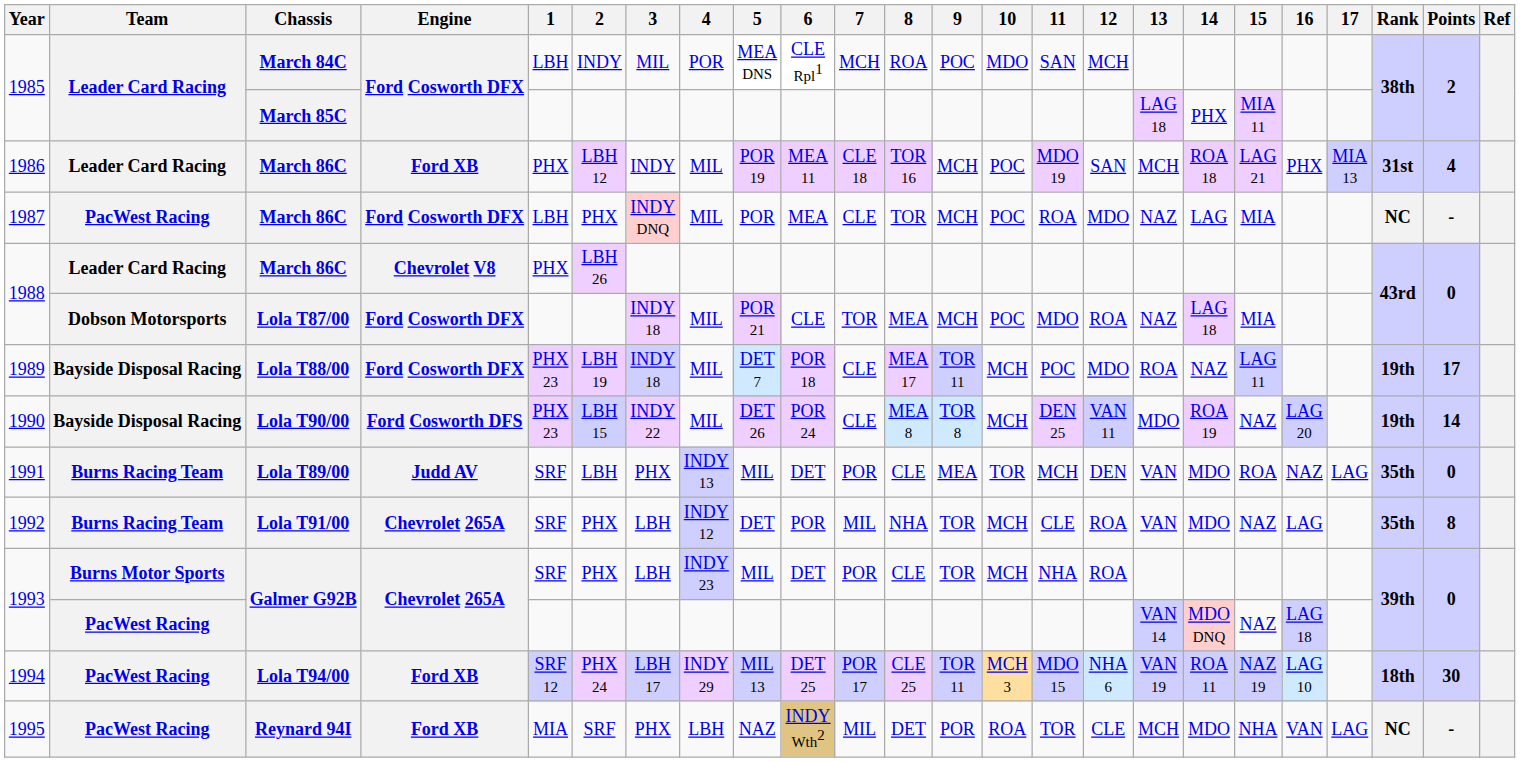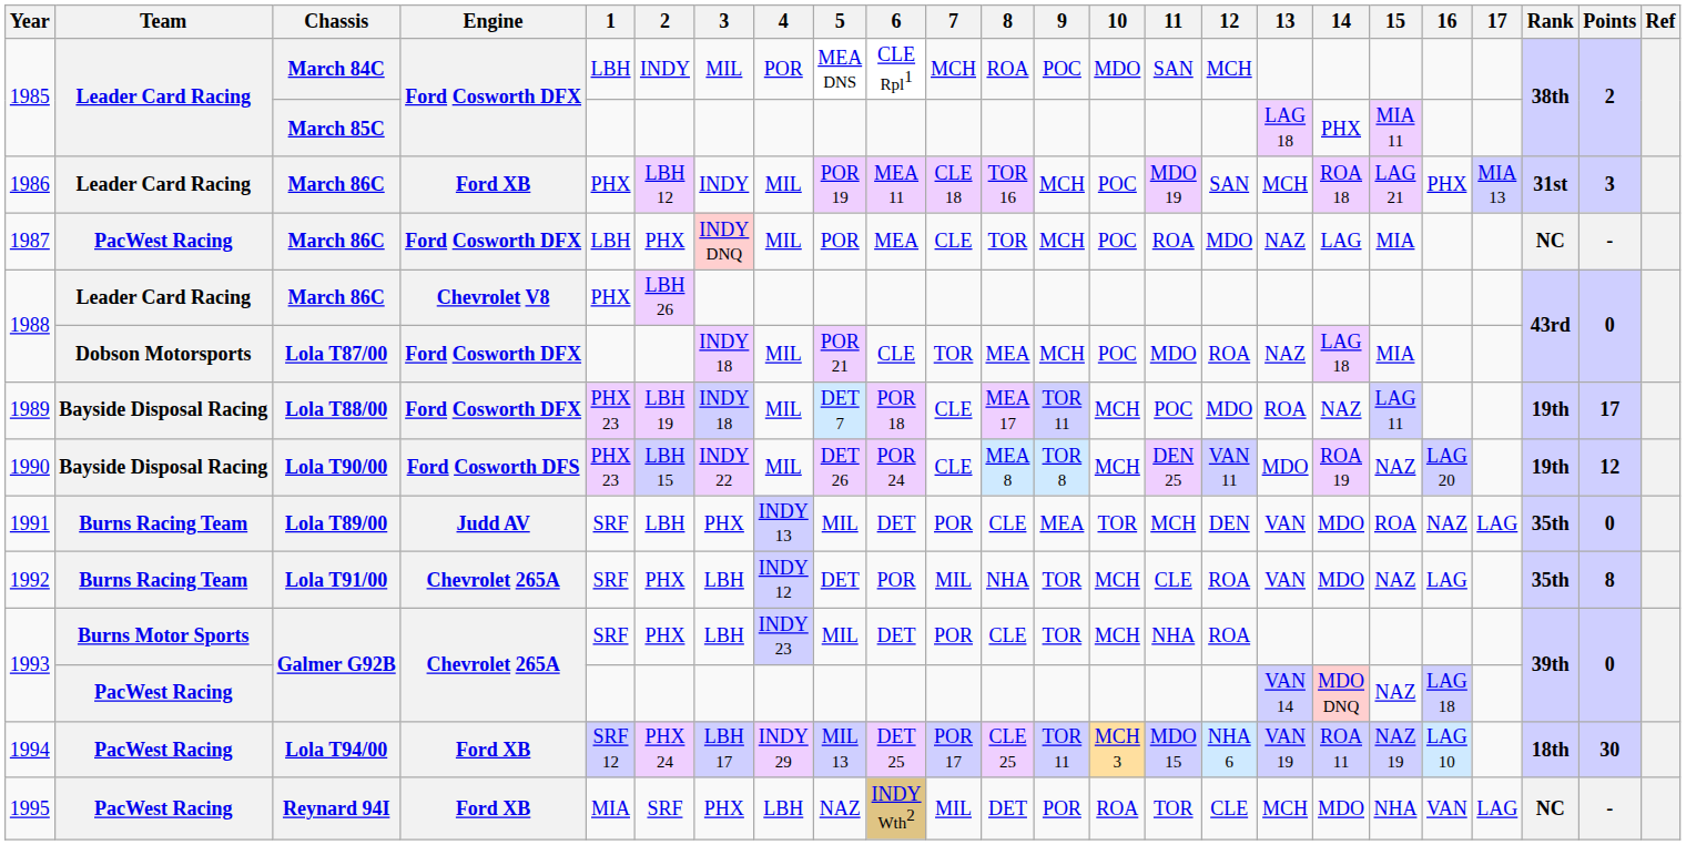 <table class="wikitable" style="text-align:center; font-size:90%">
 <tr>
 <th>Year</th>
 <th>Team</th>
 <th>Chassis</th>
 <th>Engine</th>
 <th>1</th>
 <th>2</th>
 <th>3</th>
 <th>4</th>
 <th>5</th>
 <th>6</th>
 <th>7</th>
 <th>8</th>
 <th>9</th>
 <th>10</th>
 <th>11</th>
 <th>12</th>
 <th>13</th>
 <th>14</th>
 <th>15</th>
 <th>16</th>
 <th>17</th>
 <th>Rank</th>
 <th>Points</th>
 <th>Ref</th>
 </tr>
 <tr>
 <td rowspan=2><a href='#'>1985</a></td>
 <th rowspan=2><a href='#'>Leader Card Racing</a></th>
 <th><a href='#'>March 84C</a></th>
 <th rowspan=2><a href='#'>Ford</a> <a href='#'>Cosworth DFX</a></th>
 <td><a href='#'>LBH</a><br><small></small></td>
 <td><a href='#'>INDY</a><br><small></small></td>
 <td><a href='#'>MIL</a><br><small></small></td>
 <td><a href='#'>POR</a><br><small></small></td>
 <td style="background:#FFFFFF;"><a href='#'>MEA</a><br><small>DNS</small></td>
 <td style="background:#FFFFFF;"><a href='#'>CLE</a><br><small>Rpl</small><sup>1</sup></td>
 <td><a href='#'>MCH</a><br><small></small></td>
 <td><a href='#'>ROA</a><br><small></small></td>
 <td><a href='#'>POC</a><br><small></small></td>
 <td><a href='#'>MDO</a><br><small></small></td>
 <td><a href='#'>SAN</a><br><small></small></td>
 <td><a href='#'>MCH</a><br><small></small></td>
 <td></td>
 <td></td>
 <td></td>
 <td></td>
 <td></td>
 <td rowspan=2 style="background:#CFCFFF;"><strong>38th</strong></td>
 <td rowspan=2 style="background:#CFCFFF;"><strong>2</strong></td>
 <th rowspan=2></th>
 </tr>
 <tr>
 <th><a href='#'>March 85C</a></th>
 <td></td>
 <td></td>
 <td></td>
 <td></td>
 <td></td>
 <td></td>
 <td></td>
 <td></td>
 <td></td>
 <td></td>
 <td></td>
 <td></td>
 <td style="background:#EFCFFF;"><a href='#'>LAG</a><br><small>18</small></td>
 <td><a href='#'>PHX</a><br><small></small></td>
 <td style="background:#EFCFFF;"><a href='#'>MIA</a><br><small>11</small></td>
 <td></td>
 <td></td>
 </tr>
 <tr>
 <td><a href='#'>1986</a></td>
 <th>Leader Card Racing</th>
 <th><a href='#'>March 86C</a></th>
 <th><a href='#'>Ford XB</a></th>
 <td><a href='#'>PHX</a><br><small></small></td>
 <td style="background:#EFCFFF;"><a href='#'>LBH</a><br><small>12</small></td>
 <td><a href='#'>INDY</a><br><small></small></td>
 <td><a href='#'>MIL</a><br><small></small></td>
 <td style="background:#EFCFFF;"><a href='#'>POR</a><br><small>19</small></td>
 <td style="background:#EFCFFF;"><a href='#'>MEA</a><br><small>11</small></td>
 <td style="background:#EFCFFF;"><a href='#'>CLE</a><br><small>18</small></td>
 <td style="background:#EFCFFF;"><a href='#'>TOR</a><br><small>16</small></td>
 <td><a href='#'>MCH</a><br><small></small></td>
 <td><a href='#'>POC</a><br><small></small></td>
 <td style="background:#EFCFFF;"><a href='#'>MDO</a><br><small>19</small></td>
 <td><a href='#'>SAN</a><br><small></small></td>
 <td><a href='#'>MCH</a><br><small></small></td>
 <td style="background:#EFCFFF;"><a href='#'>ROA</a><br><small>18</small></td>
 <td style="background:#EFCFFF;"><a href='#'>LAG</a><br><small>21</small></td>
 <td><a href='#'>PHX</a><br><small></small></td>
 <td style="background:#CFCFFF;"><a href='#'>MIA</a><br><small>13</small></td>
 <td style="background:#CFCFFF;"><strong>31st</strong></td>
-<td style="background:#CFCFFF;"><strong>4</strong></td>
+<td style="background:#CFCFFF;"><strong>3</strong></td>
 <th></th>
 </tr>
 <tr>
 <td><a href='#'>1987</a></td>
 <th><a href='#'>PacWest Racing</a></th>
 <th><a href='#'>March 86C</a></th>
 <th><a href='#'>Ford</a> <a href='#'>Cosworth DFX</a></th>
 <td><a href='#'>LBH</a><br><small></small></td>
 <td><a href='#'>PHX</a><br><small></small></td>
 <td style="background:#FFCFCF;"><a href='#'>INDY</a><br><small>DNQ</small></td>
 <td><a href='#'>MIL</a><br><small></small></td>
 <td><a href='#'>POR</a><br><small></small></td>
 <td><a href='#'>MEA</a><br><small></small></td>
 <td><a href='#'>CLE</a><br><small></small></td>
 <td><a href='#'>TOR</a><br><small></small></td>
 <td><a href='#'>MCH</a><br><small></small></td>
 <td><a href='#'>POC</a><br><small></small></td>
 <td><a href='#'>ROA</a><br><small></small></td>
 <td><a href='#'>MDO</a><br><small></small></td>
 <td><a href='#'>NAZ</a><br><small></small></td>
 <td><a href='#'>LAG</a><br><small></small></td>
 <td><a href='#'>MIA</a><br><small></small></td>
 <td></td>
 <td></td>
 <th>NC</th>
 <th>-</th>
 <th></th>
 </tr>
 <tr>
 <td rowspan=2><a href='#'>1988</a></td>
 <th>Leader Card Racing</th>
 <th><a href='#'>March 86C</a></th>
 <th><a href='#'>Chevrolet</a> <a href='#'>V8</a></th>
 <td><a href='#'>PHX</a><br><small></small></td>
 <td style="background:#EFCFFF;"><a href='#'>LBH</a><br><small>26</small></td>
 <td></td>
 <td></td>
 <td></td>
 <td></td>
 <td></td>
 <td></td>
 <td></td>
 <td></td>
 <td></td>
 <td></td>
 <td></td>
 <td></td>
 <td></td>
 <td></td>
 <td></td>
 <td rowspan=2 style="background:#CFCFFF;"><strong>43rd</strong></td>
 <td rowspan=2 style="background:#CFCFFF;"><strong>0</strong></td>
 <th rowspan=2></th>
 </tr>
 <tr>
 <th>Dobson Motorsports</th>
 <th><a href='#'>Lola T87/00</a></th>
 <th><a href='#'>Ford</a> <a href='#'>Cosworth DFX</a></th>
 <td></td>
 <td></td>
 <td style="background:#EFCFFF;"><a href='#'>INDY</a><br><small>18</small></td>
 <td><a href='#'>MIL</a><br><small></small></td>
 <td style="background:#EFCFFF;"><a href='#'>POR</a><br><small>21</small></td>
 <td><a href='#'>CLE</a><br><small></small></td>
 <td><a href='#'>TOR</a><br><small></small></td>
 <td><a href='#'>MEA</a><br><small></small></td>
 <td><a href='#'>MCH</a><br><small></small></td>
 <td><a href='#'>POC</a><br><small></small></td>
 <td><a href='#'>MDO</a><br><small></small></td>
 <td><a href='#'>ROA</a><br><small></small></td>
 <td><a href='#'>NAZ</a><br><small></small></td>
 <td style="background:#EFCFFF;"><a href='#'>LAG</a><br><small>18</small></td>
 <td><a href='#'>MIA</a><br><small></small></td>
 <td></td>
 <td></td>
 </tr>
 <tr>
 <td><a href='#'>1989</a></td>
 <th>Bayside Disposal Racing</th>
 <th><a href='#'>Lola T88/00</a></th>
 <th><a href='#'>Ford</a> <a href='#'>Cosworth DFX</a></th>
 <td style="background:#EFCFFF;"><a href='#'>PHX</a><br><small>23</small></td>
 <td style="background:#EFCFFF;"><a href='#'>LBH</a><br><small>19</small></td>
 <td style="background:#CFCFFF;"><a href='#'>INDY</a><br><small>18</small></td>
 <td><a href='#'>MIL</a><br><small></small></td>
 <td style="background:#CFEAFF;"><a href='#'>DET</a><br><small>7</small></td>
 <td style="background:#EFCFFF;"><a href='#'>POR</a><br><small>18</small></td>
 <td><a href='#'>CLE</a><br><small></small></td>
 <td style="background:#EFCFFF;"><a href='#'>MEA</a><br><small>17</small></td>
 <td style="background:#CFCFFF;"><a href='#'>TOR</a><br><small>11</small></td>
 <td><a href='#'>MCH</a><br><small></small></td>
 <td><a href='#'>POC</a><br><small></small></td>
 <td><a href='#'>MDO</a><br><small></small></td>
 <td><a href='#'>ROA</a><br><small></small></td>
 <td><a href='#'>NAZ</a><br><small></small></td>
 <td style="background:#CFCFFF;"><a href='#'>LAG</a><br><small>11</small></td>
 <td></td>
 <td></td>
 <td style="background:#CFCFFF;"><strong>19th</strong></td>
 <td style="background:#CFCFFF;"><strong>17</strong></td>
 <th></th>
 </tr>
 <tr>
 <td><a href='#'>1990</a></td>
 <th>Bayside Disposal Racing</th>
 <th><a href='#'>Lola T90/00</a></th>
 <th><a href='#'>Ford</a> <a href='#'>Cosworth DFS</a></th>
 <td style="background:#EFCFFF;"><a href='#'>PHX</a><br><small>23</small></td>
 <td style="background:#CFCFFF;"><a href='#'>LBH</a><br><small>15</small></td>
 <td style="background:#EFCFFF;"><a href='#'>INDY</a><br><small>22</small></td>
 <td><a href='#'>MIL</a><br><small></small></td>
 <td style="background:#EFCFFF;"><a href='#'>DET</a><br><small>26</small></td>
 <td style="background:#EFCFFF;"><a href='#'>POR</a><br><small>24</small></td>
 <td><a href='#'>CLE</a><br><small></small></td>
 <td style="background:#CFEAFF;"><a href='#'>MEA</a><br><small>8</small></td>
 <td style="background:#CFEAFF;"><a href='#'>TOR</a><br><small>8</small></td>
 <td><a href='#'>MCH</a><br><small></small></td>
 <td style="background:#EFCFFF;"><a href='#'>DEN</a><br><small>25</small></td>
 <td style="background:#CFCFFF;"><a href='#'>VAN</a><br><small>11</small></td>
 <td><a href='#'>MDO</a><br><small></small></td>
 <td style="background:#EFCFFF;"><a href='#'>ROA</a><br><small>19</small></td>
 <td><a href='#'>NAZ</a><br><small></small></td>
 <td style="background:#CFCFFF;"><a href='#'>LAG</a><br><small>20</small></td>
 <td></td>
 <td style="background:#CFCFFF;"><strong>19th</strong></td>
-<td style="background:#CFCFFF;"><strong>14</strong></td>
+<td style="background:#CFCFFF;"><strong>12</strong></td>
 <th></th>
 </tr>
 <tr>
 <td><a href='#'>1991</a></td>
 <th><a href='#'>Burns Racing Team</a></th>
 <th><a href='#'>Lola T89/00</a></th>
 <th><a href='#'>Judd AV</a></th>
 <td><a href='#'>SRF</a><br><small></small></td>
 <td><a href='#'>LBH</a><br><small></small></td>
 <td><a href='#'>PHX</a><br><small></small></td>
 <td style="background:#CFCFFF;"><a href='#'>INDY</a><br><small>13</small></td>
 <td><a href='#'>MIL</a><br><small></small></td>
 <td><a href='#'>DET</a><br><small></small></td>
 <td><a href='#'>POR</a><br><small></small></td>
 <td><a href='#'>CLE</a><br><small></small></td>
 <td><a href='#'>MEA</a><br><small></small></td>
 <td><a href='#'>TOR</a><br><small></small></td>
 <td><a href='#'>MCH</a><br><small></small></td>
 <td><a href='#'>DEN</a><br><small></small></td>
 <td><a href='#'>VAN</a><br><small></small></td>
 <td><a href='#'>MDO</a><br><small></small></td>
 <td><a href='#'>ROA</a><br><small></small></td>
 <td><a href='#'>NAZ</a><br><small></small></td>
 <td><a href='#'>LAG</a><br><small></small></td>
 <td style="background:#CFCFFF;"><strong>35th</strong></td>
 <td style="background:#CFCFFF;"><strong>0</strong></td>
 <th></th>
 </tr>
 <tr>
 <td><a href='#'>1992</a></td>
 <th><a href='#'>Burns Racing Team</a></th>
 <th><a href='#'>Lola T91/00</a></th>
 <th><a href='#'>Chevrolet</a> <a href='#'>265A</a></th>
 <td><a href='#'>SRF</a><br><small></small></td>
 <td><a href='#'>PHX</a><br><small></small></td>
 <td><a href='#'>LBH</a><br><small></small></td>
 <td style="background:#CFCFFF;"><a href='#'>INDY</a><br><small>12</small></td>
 <td><a href='#'>DET</a><br><small></small></td>
 <td><a href='#'>POR</a><br><small></small></td>
 <td><a href='#'>MIL</a><br><small></small></td>
 <td><a href='#'>NHA</a><br><small></small></td>
 <td><a href='#'>TOR</a><br><small></small></td>
 <td><a href='#'>MCH</a><br><small></small></td>
 <td><a href='#'>CLE</a><br><small></small></td>
 <td><a href='#'>ROA</a><br><small></small></td>
 <td><a href='#'>VAN</a><br><small></small></td>
 <td><a href='#'>MDO</a><br><small></small></td>
 <td><a href='#'>NAZ</a><br><small></small></td>
 <td><a href='#'>LAG</a><br><small></small></td>
 <td></td>
 <td style="background:#CFCFFF;"><strong>35th</strong></td>
 <td style="background:#CFCFFF;"><strong>8</strong></td>
 <th></th>
 </tr>
 <tr>
 <td rowspan=2><a href='#'>1993</a></td>
 <th><a href='#'>Burns Motor Sports</a></th>
 <th rowspan=2><a href='#'>Galmer G92B</a></th>
 <th rowspan=2><a href='#'>Chevrolet</a> <a href='#'>265A</a></th>
 <td><a href='#'>SRF</a><br><small></small></td>
 <td><a href='#'>PHX</a><br><small></small></td>
 <td><a href='#'>LBH</a><br><small></small></td>
 <td style="background:#CFCFFF;"><a href='#'>INDY</a><br><small>23</small></td>
 <td><a href='#'>MIL</a><br><small></small></td>
 <td><a href='#'>DET</a><br><small></small></td>
 <td><a href='#'>POR</a><br><small></small></td>
 <td><a href='#'>CLE</a><br><small></small></td>
 <td><a href='#'>TOR</a><br><small></small></td>
 <td><a href='#'>MCH</a><br><small></small></td>
 <td><a href='#'>NHA</a><br><small></small></td>
 <td><a href='#'>ROA</a><br><small></small></td>
 <td></td>
 <td></td>
 <td></td>
 <td></td>
 <td></td>
 <td rowspan=2 style="background:#CFCFFF;"><strong>39th</strong></td>
 <td rowspan=2 style="background:#CFCFFF;"><strong>0</strong></td>
 <th rowspan=2></th>
 </tr>
 <tr>
 <th><a href='#'>PacWest Racing</a></th>
 <td></td>
 <td></td>
 <td></td>
 <td></td>
 <td></td>
 <td></td>
 <td></td>
 <td></td>
 <td></td>
 <td></td>
 <td></td>
 <td></td>
 <td style="background:#CFCFFF;"><a href='#'>VAN</a><br><small>14</small></td>
 <td style="background:#FFCFCF;"><a href='#'>MDO</a><br><small>DNQ</small></td>
 <td><a href='#'>NAZ</a><br><small></small></td>
 <td style="background:#CFCFFF;"><a href='#'>LAG</a><br><small>18</small></td>
 <td></td>
 </tr>
 <tr>
 <td><a href='#'>1994</a></td>
 <th><a href='#'>PacWest Racing</a></th>
 <th><a href='#'>Lola T94/00</a></th>
 <th><a href='#'>Ford XB</a></th>
 <td style="background:#CFCFFF;"><a href='#'>SRF</a><br><small>12</small></td>
 <td style="background:#EFCFFF;"><a href='#'>PHX</a><br><small>24</small></td>
 <td style="background:#CFCFFF;"><a href='#'>LBH</a><br><small>17</small></td>
 <td style="background:#EFCFFF;"><a href='#'>INDY</a><br><small>29</small></td>
 <td style="background:#CFCFFF;"><a href='#'>MIL</a><br><small>13</small></td>
 <td style="background:#EFCFFF;"><a href='#'>DET</a><br><small>25</small></td>
 <td style="background:#CFCFFF;"><a href='#'>POR</a><br><small>17</small></td>
 <td style="background:#EFCFFF;"><a href='#'>CLE</a><br><small>25</small></td>
 <td style="background:#CFCFFF;"><a href='#'>TOR</a><br><small>11</small></td>
 <td style="background:#FFDF9F;"><a href='#'>MCH</a><br><small>3</small></td>
 <td style="background:#CFCFFF;"><a href='#'>MDO</a><br><small>15</small></td>
 <td style="background:#CFEAFF;"><a href='#'>NHA</a><br><small>6</small></td>
 <td style="background:#CFCFFF;"><a href='#'>VAN</a><br><small>19</small></td>
 <td style="background:#CFCFFF;"><a href='#'>ROA</a><br><small>11</small></td>
 <td style="background:#CFCFFF;"><a href='#'>NAZ</a><br><small>19</small></td>
 <td style="background:#CFEAFF;"><a href='#'>LAG</a><br><small>10</small></td>
 <td></td>
 <td style="background:#CFCFFF;"><strong>18th</strong></td>
 <td style="background:#CFCFFF;"><strong>30</strong></td>
 <th></th>
 </tr>
 <tr>
 <td><a href='#'>1995</a></td>
 <th><a href='#'>PacWest Racing</a></th>
 <th><a href='#'>Reynard 94I</a></th>
 <th><a href='#'>Ford XB</a></th>
 <td><a href='#'>MIA</a><br><small></small></td>
 <td><a href='#'>SRF</a><br><small></small></td>
 <td><a href='#'>PHX</a><br><small></small></td>
 <td><a href='#'>LBH</a><br><small></small></td>
 <td><a href='#'>NAZ</a><br><small></small></td>
 <td style="background:#DFC484;"><a href='#'>INDY</a><br><small>Wth</small><sup>2</sup></td>
 <td><a href='#'>MIL</a><br><small></small></td>
 <td><a href='#'>DET</a><br><small></small></td>
 <td><a href='#'>POR</a><br><small></small></td>
 <td><a href='#'>ROA</a><br><small></small></td>
 <td><a href='#'>TOR</a><br><small></small></td>
 <td><a href='#'>CLE</a><br><small></small></td>
 <td><a href='#'>MCH</a><br><small></small></td>
 <td><a href='#'>MDO</a><br><small></small></td>
 <td><a href='#'>NHA</a><br><small></small></td>
 <td><a href='#'>VAN</a><br><small></small></td>
 <td><a href='#'>LAG</a><br><small></small></td>
 <th>NC</th>
 <th>-</th>
 <th></th>
 </tr>
 </table>
